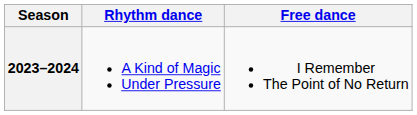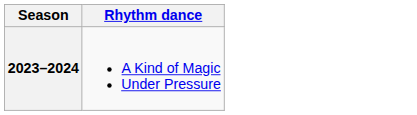 <table class=wikitable style=text-align:center>
 <tr>
 <th>Season</th>
 <th><a href='#'>Rhythm dance</a></th>
-<th><a href='#'>Free dance</a></th>
 </tr>
 <tr>
 <th>2023–2024<br></th>
 <td><br><ul><li><a href='#'>A Kind of Magic</a></li><li><a href='#'>Under Pressure</a> <br> </li></ul></td>
-<td><br><ul><li>I Remember</li><li>The Point of No Return <br> </li></ul></td>
 </tr>
 </table>
